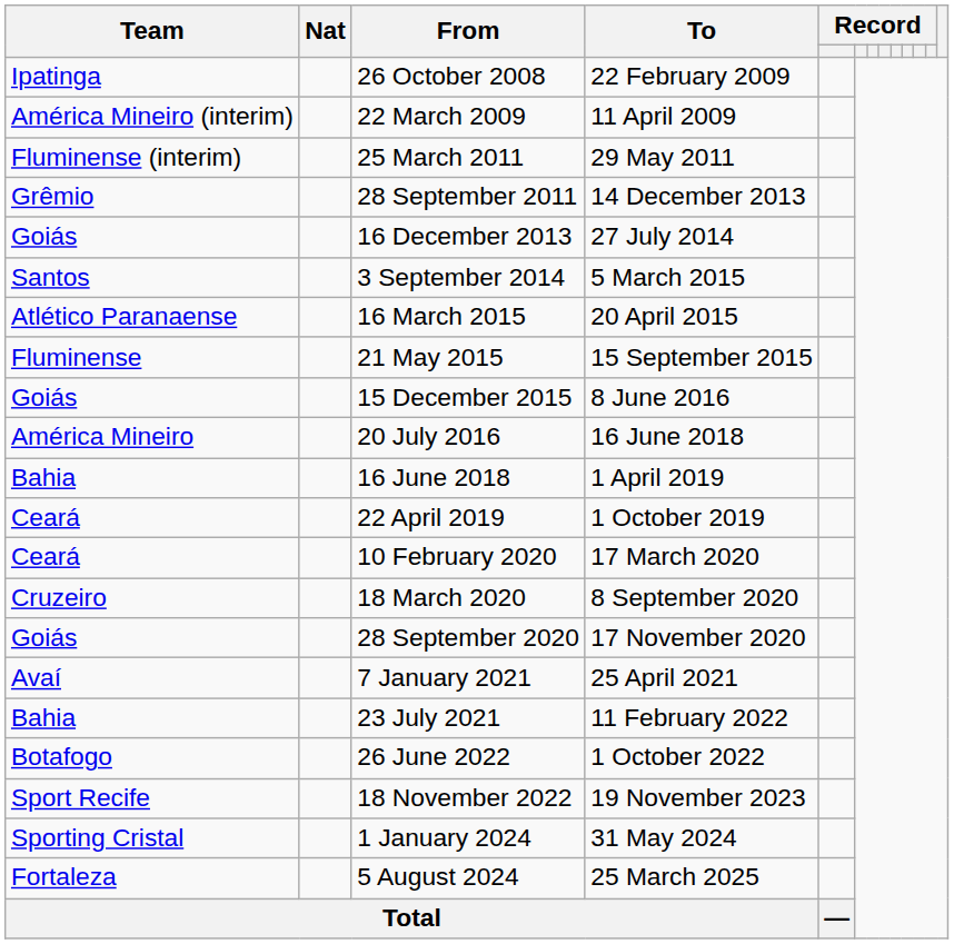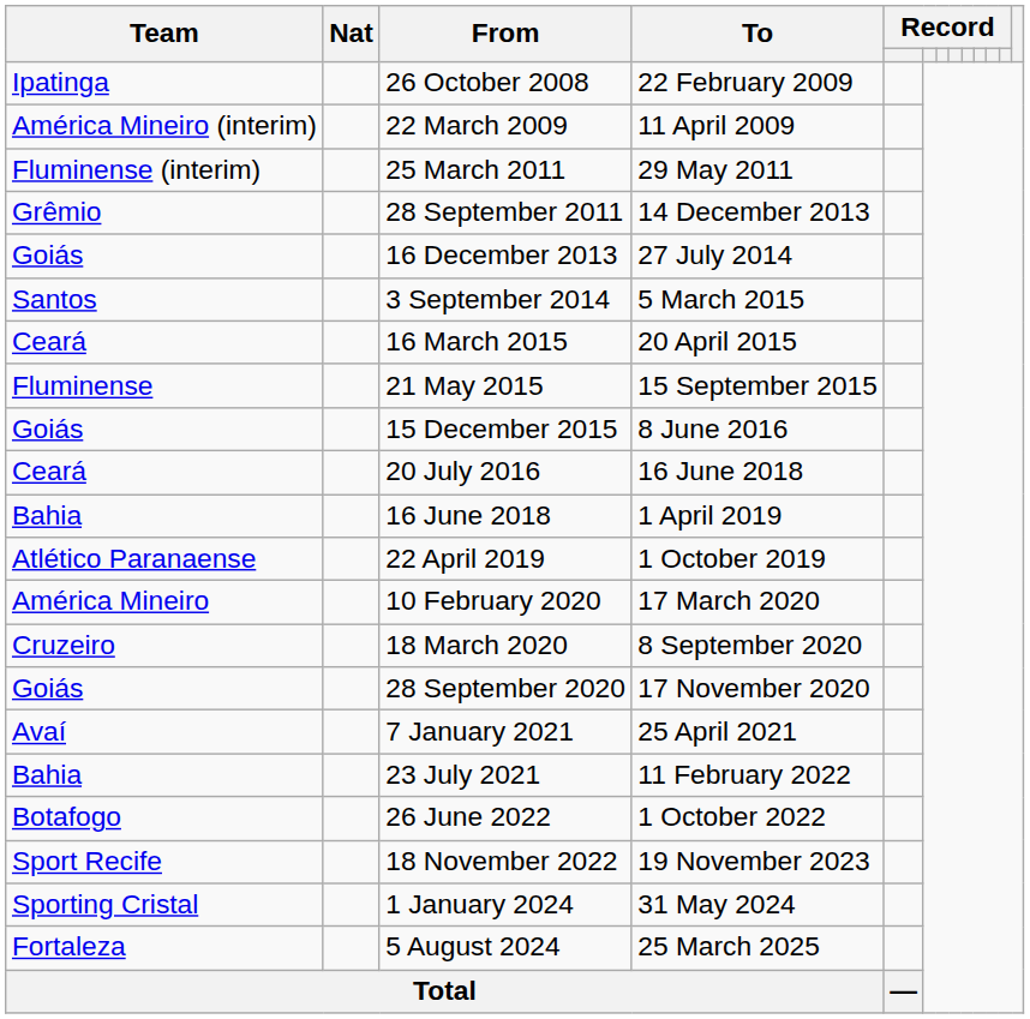 <table class="wikitable" style="text-align: center">
 <tr>
 <th rowspan="2">Team</th>
 <th rowspan="2">Nat</th>
 <th rowspan="2">From</th>
 <th rowspan="2">To</th>
 <th colspan="8">Record</th>
 <th rowspan=2></th>
 </tr>
 <tr>
 <th></th>
 <th></th>
 <th></th>
 <th></th>
 <th></th>
 <th></th>
 <th></th>
 <th></th>
 </tr>
 <tr>
 <td align=left><a href='#'>Ipatinga</a></td>
 <td></td>
 <td align=left>26 October 2008</td>
 <td align=left>22 February 2009<br></td>
 <td></td>
 </tr>
 <tr>
 <td align=left><a href='#'>América Mineiro</a> (interim)</td>
 <td></td>
 <td align=left>22 March 2009</td>
 <td align=left>11 April 2009<br></td>
 <td></td>
 </tr>
 <tr>
 <td align=left><a href='#'>Fluminense</a> (interim)</td>
 <td></td>
 <td align=left>25 March 2011</td>
 <td align=left>29 May 2011<br></td>
 <td></td>
 </tr>
 <tr>
 <td align=left><a href='#'>Grêmio</a></td>
 <td></td>
 <td align=left>28 September 2011</td>
 <td align=left>14 December 2013<br></td>
 <td></td>
 </tr>
 <tr>
 <td align=left><a href='#'>Goiás</a></td>
 <td></td>
 <td align=left>16 December 2013</td>
 <td align=left>27 July 2014<br></td>
 <td></td>
 </tr>
 <tr>
 <td align=left><a href='#'>Santos</a></td>
 <td></td>
 <td align=left>3 September 2014</td>
 <td align=left>5 March 2015<br></td>
 <td></td>
 </tr>
 <tr>
-<td align=left><a href='#'>Atlético Paranaense</a></td>
+<td align=left><a href='#'>Ceará</a></td>
 <td></td>
 <td align=left>16 March 2015</td>
 <td align=left>20 April 2015<br></td>
 <td></td>
 </tr>
 <tr>
 <td align=left><a href='#'>Fluminense</a></td>
 <td></td>
 <td align=left>21 May 2015</td>
 <td align=left>15 September 2015<br></td>
 <td></td>
 </tr>
 <tr>
 <td align=left><a href='#'>Goiás</a></td>
 <td></td>
 <td align=left>15 December 2015</td>
 <td align=left>8 June 2016<br></td>
 <td></td>
 </tr>
 <tr>
-<td align=left><a href='#'>América Mineiro</a></td>
+<td align=left><a href='#'>Ceará</a></td>
 <td></td>
 <td align=left>20 July 2016</td>
 <td align=left>16 June 2018<br></td>
 <td></td>
 </tr>
 <tr>
 <td align=left><a href='#'>Bahia</a></td>
 <td></td>
 <td align=left>16 June 2018</td>
 <td align=left>1 April 2019<br></td>
 <td></td>
 </tr>
 <tr>
-<td align=left><a href='#'>Ceará</a></td>
+<td align=left><a href='#'>Atlético Paranaense</a></td>
 <td></td>
 <td align=left>22 April 2019</td>
 <td align=left>1 October 2019<br></td>
 <td></td>
 </tr>
 <tr>
-<td align=left><a href='#'>Ceará</a></td>
+<td align=left><a href='#'>América Mineiro</a></td>
 <td></td>
 <td align=left>10 February 2020</td>
 <td align=left>17 March 2020<br></td>
 <td></td>
 </tr>
 <tr>
 <td align=left><a href='#'>Cruzeiro</a></td>
 <td></td>
 <td align=left>18 March 2020</td>
 <td align=left>8 September 2020<br></td>
 <td></td>
 </tr>
 <tr>
 <td align=left><a href='#'>Goiás</a></td>
 <td></td>
 <td align=left>28 September 2020</td>
 <td align=left>17 November 2020<br></td>
 <td></td>
 </tr>
 <tr>
 <td align=left><a href='#'>Avaí</a></td>
 <td></td>
 <td align=left>7 January 2021</td>
 <td align=left>25 April 2021<br></td>
 <td></td>
 </tr>
 <tr>
 <td align=left><a href='#'>Bahia</a></td>
 <td></td>
 <td align=left>23 July 2021</td>
 <td align=left>11 February 2022<br></td>
 <td></td>
 </tr>
 <tr>
 <td align=left><a href='#'>Botafogo</a></td>
 <td></td>
 <td align=left>26 June 2022</td>
 <td align=left>1 October 2022<br></td>
 <td></td>
 </tr>
 <tr>
 <td align=left><a href='#'>Sport Recife</a></td>
 <td></td>
 <td align=left>18 November 2022</td>
 <td align=left>19 November 2023<br></td>
 <td></td>
 </tr>
 <tr>
 <td align=left><a href='#'>Sporting Cristal</a></td>
 <td></td>
 <td align=left>1 January 2024</td>
 <td align=left>31 May 2024<br></td>
 <td></td>
 </tr>
 <tr>
 <td align=left><a href='#'>Fortaleza</a></td>
 <td></td>
 <td align=left>5 August 2024</td>
 <td align=left>25 March 2025<br></td>
 <td></td>
 </tr>
 <tr>
 <th colspan="4">Total<br></th>
 <th>―</th>
 </tr>
 </table>
